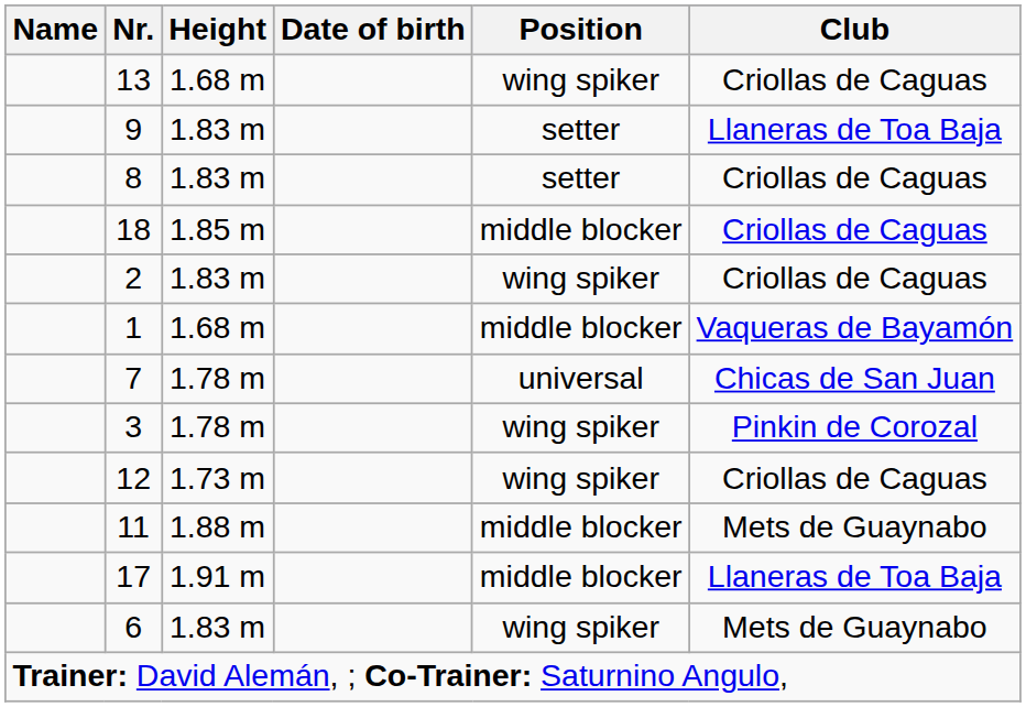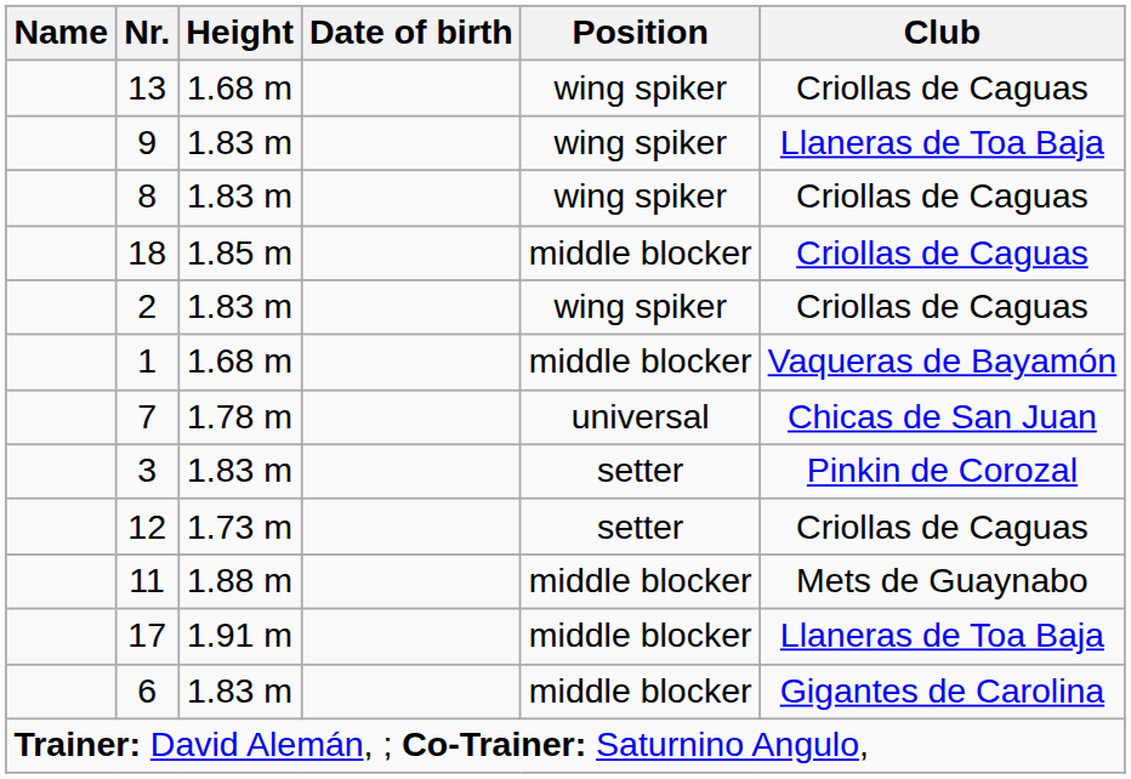 <table class="wikitable sortable" style="margin-bottom:0">
 <tr style="text-align:center; background:lavender;">
 <th>Name</th>
 <th>Nr.</th>
 <th>Height</th>
 <th>Date of birth</th>
 <th>Position</th>
 <th>Club</th>
 </tr>
 <tr style="text-align:center;">
 <td align="left"></td>
 <td>13</td>
 <td>1.68 m</td>
 <td></td>
 <td>wing spiker</td>
 <td>Criollas de Caguas</td>
 </tr>
 <tr style="text-align:center;">
 <td align="left"></td>
 <td>9</td>
 <td>1.83 m</td>
 <td></td>
-<td>setter</td>
+<td>wing spiker</td>
 <td><a href='#'>Llaneras de Toa Baja</a></td>
 </tr>
 <tr style="text-align:center;">
 <td align="left"></td>
 <td>8</td>
 <td>1.83 m</td>
 <td></td>
-<td>setter</td>
+<td>wing spiker</td>
 <td>Criollas de Caguas</td>
 </tr>
 <tr style="text-align:center;">
 <td align="left"></td>
 <td>18</td>
 <td>1.85 m</td>
 <td></td>
 <td>middle blocker</td>
 <td><a href='#'>Criollas de Caguas</a></td>
 </tr>
 <tr style="text-align:center;">
 <td align="left"></td>
 <td>2</td>
 <td>1.83 m</td>
 <td></td>
 <td>wing spiker</td>
 <td>Criollas de Caguas</td>
 </tr>
 <tr style="text-align:center;">
 <td align="left"></td>
 <td>1</td>
 <td>1.68 m</td>
 <td></td>
 <td>middle blocker</td>
 <td><a href='#'>Vaqueras de Bayamón</a></td>
 </tr>
 <tr style="text-align:center;">
 <td align="left"></td>
 <td>7</td>
 <td>1.78 m</td>
 <td></td>
 <td>universal</td>
 <td><a href='#'>Chicas de San Juan</a></td>
 </tr>
 <tr style="text-align:center;">
 <td align="left"></td>
 <td>3</td>
-<td>1.78 m</td>
+<td>1.83 m</td>
 <td></td>
-<td>wing spiker</td>
+<td>setter</td>
 <td><a href='#'>Pinkin de Corozal</a></td>
 </tr>
 <tr style="text-align:center;">
 <td align="left"></td>
 <td>12</td>
 <td>1.73 m</td>
 <td></td>
-<td>wing spiker</td>
+<td>setter</td>
 <td>Criollas de Caguas</td>
 </tr>
 <tr style="text-align:center;">
 <td align="left"></td>
 <td>11</td>
 <td>1.88 m</td>
 <td></td>
 <td>middle blocker</td>
 <td>Mets de Guaynabo</td>
 </tr>
 <tr style="text-align:center;">
 <td align="left"></td>
 <td>17</td>
 <td>1.91 m</td>
 <td></td>
 <td>middle blocker</td>
 <td><a href='#'>Llaneras de Toa Baja</a></td>
 </tr>
 <tr style="text-align:center;">
 <td align="left"></td>
 <td>6</td>
 <td>1.83 m</td>
 <td></td>
-<td>wing spiker</td>
-<td>Mets de Guaynabo</td>
+<td>middle blocker</td>
+<td><a href='#'>Gigantes de Carolina</a></td>
 </tr>
 <tr class="sortbottom">
 <td colspan="6"><strong>Trainer:</strong> <a href='#'>David Alemán</a>, ; <strong>Co-Trainer:</strong> <a href='#'>Saturnino Angulo</a>, </td>
 </tr>
 </table>
